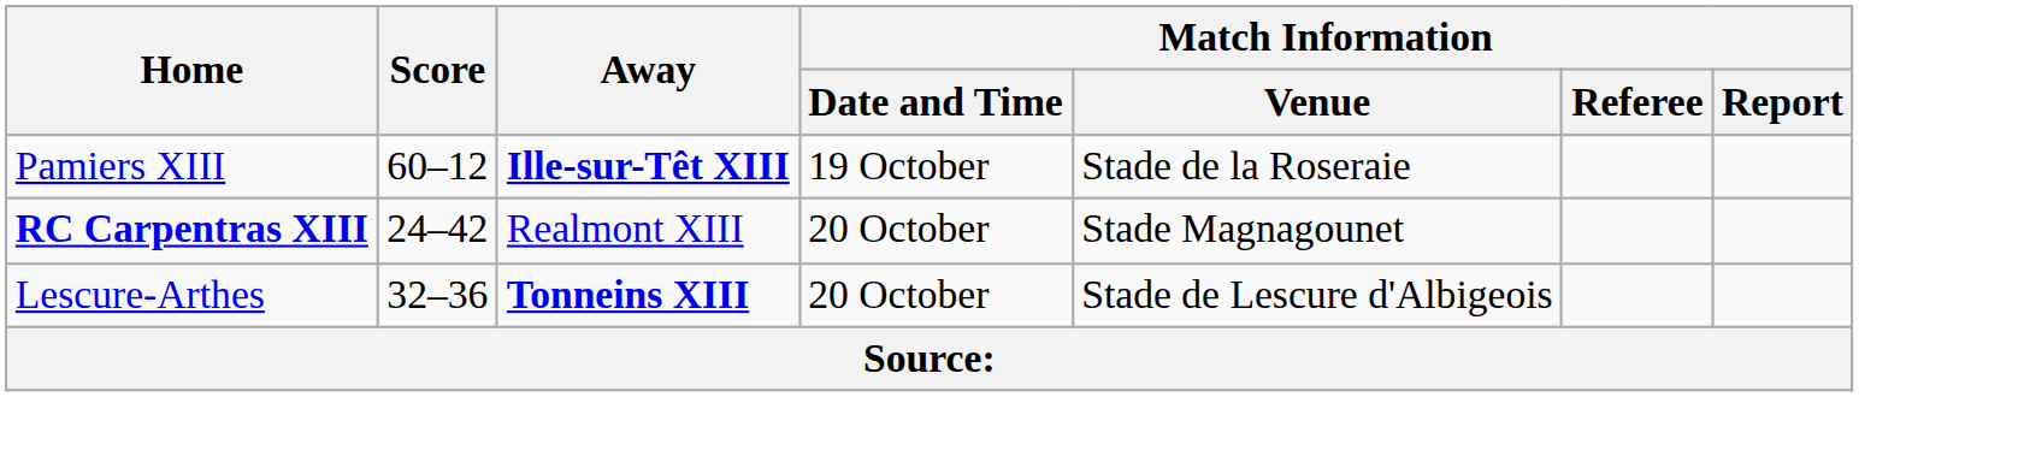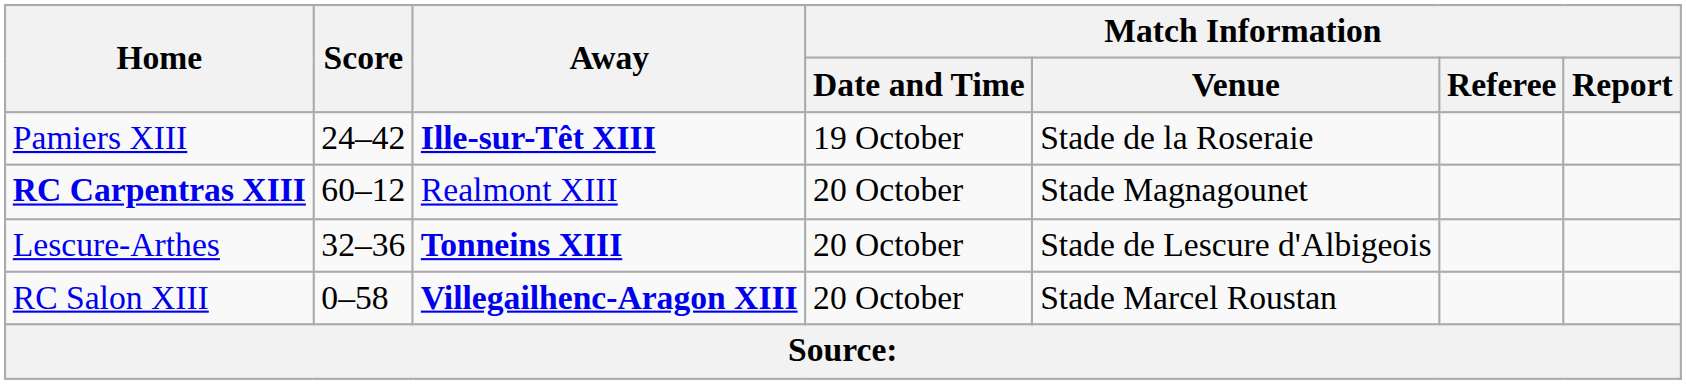 <table class="wikitable defaultcenter col1left col3left">
 <tr>
 <th scope="col" rowspan=2>Home</th>
 <th scope="col" rowspan=2>Score</th>
 <th scope="col" rowspan=2>Away</th>
 <th scope="col" colspan=4>Match Information</th>
 </tr>
 <tr>
 <th scope="col">Date and Time</th>
 <th scope="col">Venue</th>
 <th scope="col">Referee</th>
 <th scope="col">Report</th>
 </tr>
 <tr>
 <td> <a href='#'>Pamiers XIII</a></td>
-<td>60–12</td>
+<td>24–42</td>
 <td> <strong><a href='#'>Ille-sur-Têt XIII</a></strong></td>
 <td>19 October</td>
 <td>Stade de la Roseraie</td>
 <td></td>
 <td></td>
 </tr>
 <tr>
 <td> <strong><a href='#'>RC Carpentras XIII</a></strong></td>
-<td>24–42</td>
+<td>60–12</td>
 <td> <a href='#'>Realmont XIII</a></td>
 <td>20 October</td>
 <td>Stade Magnagounet</td>
 <td></td>
 <td></td>
 </tr>
 <tr>
 <td> <a href='#'>Lescure-Arthes</a></td>
 <td>32–36</td>
 <td> <strong><a href='#'>Tonneins XIII</a></strong></td>
 <td>20 October</td>
 <td>Stade de Lescure d'Albigeois</td>
 <td></td>
 <td></td>
 </tr>
 <tr>
+<td> <a href='#'>RC Salon XIII</a></td>
+<td>0–58</td>
+<td> <strong><a href='#'>Villegailhenc-Aragon XIII</a></strong></td>
+<td>20 October</td>
+<td>Stade Marcel Roustan</td>
+<td></td>
+<td></td>
+</tr>
+<tr>
 <th colspan=7>Source:</th>
 </tr>
 </table>
